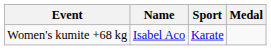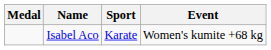 <table class="wikitable sortable" style="font-size: 95%;">
 <tr>
-<th>Event</th>
+<th>Medal</th>
 <th>Name</th>
 <th>Sport</th>
-<th>Medal</th>
+<th>Event</th>
 </tr>
 <tr>
-<td>Women's kumite +68 kg</td>
+<td></td>
 <td><a href='#'>Isabel Aco</a></td>
 <td><a href='#'>Karate</a></td>
-<td></td>
+<td>Women's kumite +68 kg</td>
 </tr>
 </table>
